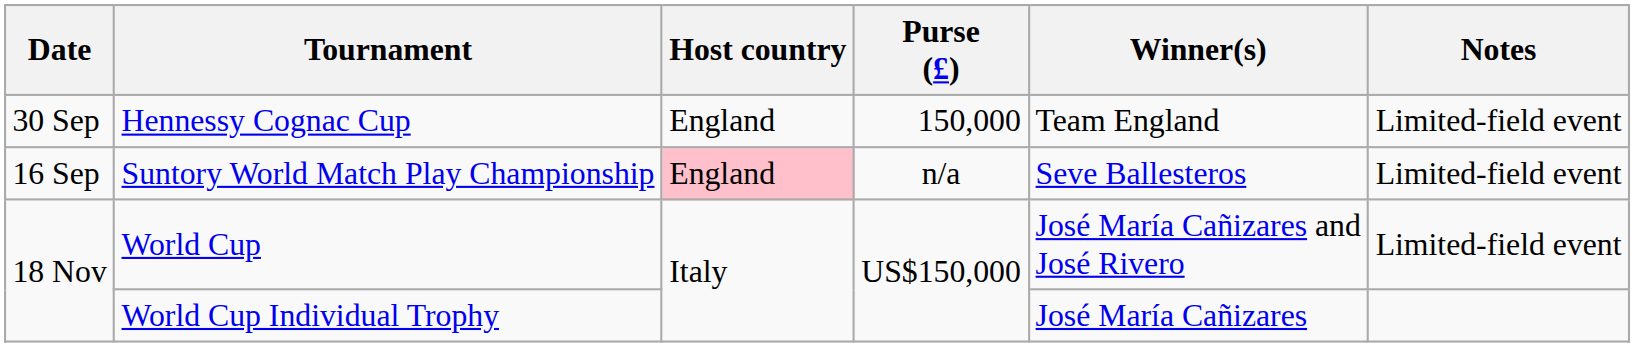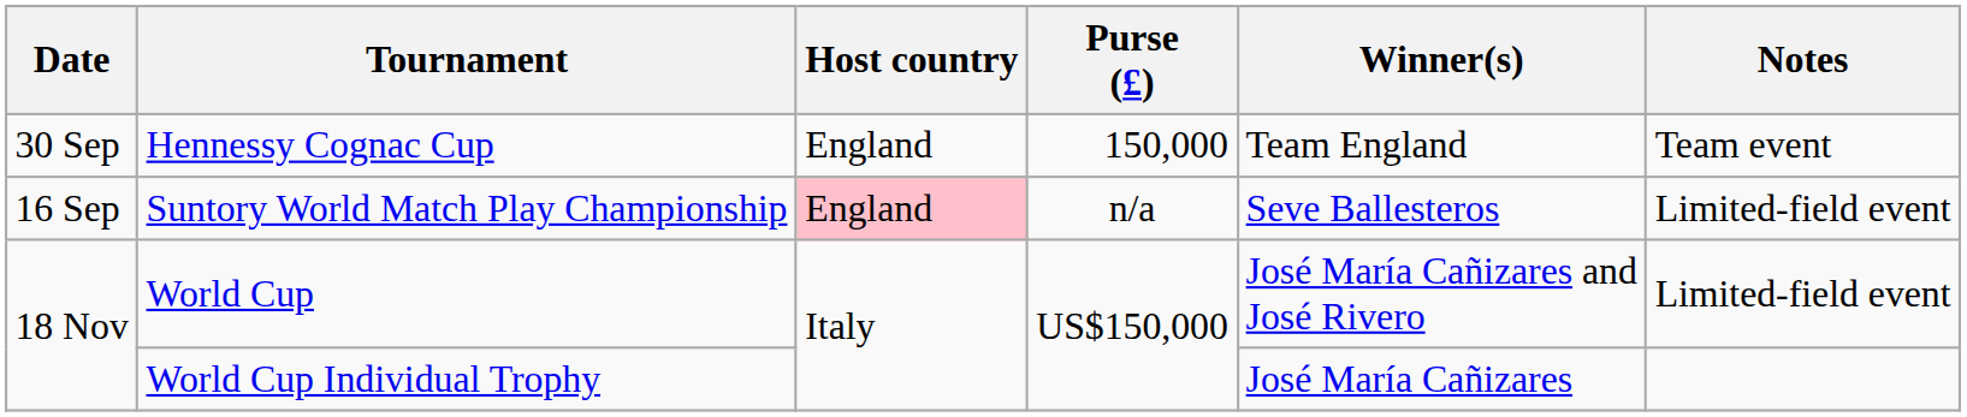 <table class="wikitable" style="font-size:95%">
 <tr>
 <th>Date</th>
 <th>Tournament</th>
 <th>Host country</th>
 <th>Purse<br>(<a href='#'>£</a>)</th>
 <th>Winner(s)</th>
 <th>Notes</th>
 </tr>
 <tr>
 <td>30 Sep</td>
 <td><a href='#'>Hennessy Cognac Cup</a></td>
 <td>England</td>
 <td align=right>150,000</td>
 <td> Team England</td>
-<td>Limited-field event</td>
+<td>Team event</td>
 </tr>
 <tr>
 <td>16 Sep</td>
 <td><a href='#'>Suntory World Match Play Championship</a></td>
 <td style="background: pink;">England</td>
 <td align=center>n/a</td>
 <td> <a href='#'>Seve Ballesteros</a></td>
 <td>Limited-field event</td>
 </tr>
 <tr>
 <td rowspan=2>18 Nov</td>
 <td><a href='#'>World Cup</a></td>
 <td rowspan=2>Italy</td>
 <td rowspan=2 align=right>US$150,000</td>
 <td> <a href='#'>José María Cañizares</a> and<br> <a href='#'>José Rivero</a></td>
 <td>Limited-field event</td>
 </tr>
 <tr>
 <td><a href='#'>World Cup Individual Trophy</a></td>
 <td> <a href='#'>José María Cañizares</a></td>
 <td></td>
 </tr>
 </table>
